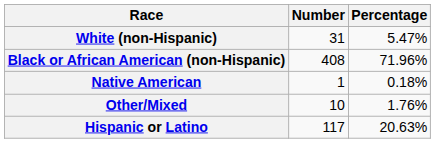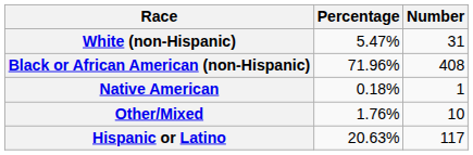 <table class="wikitable" style="text-align:right">
 <tr>
 <th scope="col">Race</th>
+<th scope="col">Percentage</th>
 <th scope="col">Number</th>
-<th scope="col">Percentage</th>
 </tr>
 <tr>
 <th scope="row"><a href='#'>White</a> (non-Hispanic)</th>
+<td>5.47%</td>
 <td>31</td>
-<td>5.47%</td>
 </tr>
 <tr>
 <th scope="row"><a href='#'>Black or African American</a> (non-Hispanic)</th>
+<td>71.96%</td>
 <td>408</td>
-<td>71.96%</td>
 </tr>
 <tr>
 <th scope="row"><a href='#'>Native American</a></th>
+<td>0.18%</td>
 <td>1</td>
-<td>0.18%</td>
 </tr>
 <tr>
 <th scope="row"><a href='#'>Other/Mixed</a></th>
+<td>1.76%</td>
 <td>10</td>
-<td>1.76%</td>
 </tr>
 <tr>
 <th scope="row"><a href='#'>Hispanic</a> or <a href='#'>Latino</a></th>
+<td>20.63%</td>
 <td>117</td>
-<td>20.63%</td>
 </tr>
 </table>
